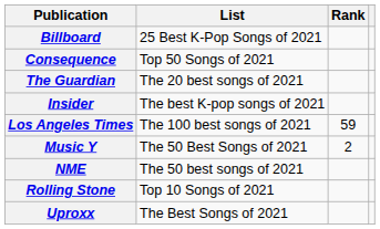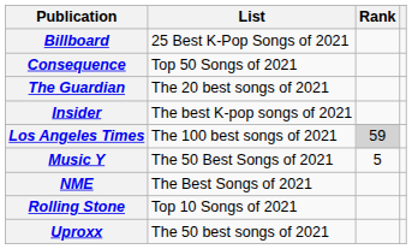 <table class="wikitable plainrowheaders sortable">
 <tr>
 <th scope="col">Publication</th>
 <th scope="col">List</th>
 <th scope="col">Rank</th>
 <th scope="col" class="unsortable"></th>
 </tr>
 <tr>
 <th scope="row"><em><a href='#'>Billboard</a></em></th>
 <td>25 Best K-Pop Songs of 2021</td>
 <td></td>
 <td style="text-align:center;"></td>
 </tr>
 <tr>
 <th scope="row"><em><a href='#'>Consequence</a></em></th>
 <td>Top 50 Songs of 2021</td>
 <td></td>
 <td style="text-align:center;"></td>
 </tr>
 <tr>
 <th scope="row"><em><a href='#'>The Guardian</a></em></th>
 <td>The 20 best songs of 2021</td>
 <td></td>
 <td style="text-align:center;"></td>
 </tr>
 <tr>
 <th scope="row"><em><a href='#'>Insider</a></em></th>
 <td>The best K-pop songs of 2021</td>
 <td></td>
 <td style="text-align:center;"></td>
 </tr>
 <tr>
 <th scope="row"><em><a href='#'>Los Angeles Times</a></em></th>
 <td>The 100 best songs of 2021</td>
-<td align="center">59</td>
+<td align="center" style="background: lightgrey;">59</td>
 <td align="center"></td>
 </tr>
 <tr>
 <th scope="row"><em><a href='#'>Music Y</a></em></th>
 <td>The 50 Best Songs of 2021</td>
-<td style="text-align:center">2</td>
+<td style="text-align:center">5</td>
 <td style="text-align:center"></td>
 </tr>
 <tr>
 <th scope="row"><em><a href='#'>NME</a></em></th>
-<td>The 50 best songs of 2021</td>
+<td>The Best Songs of 2021</td>
 <td></td>
 <td style="text-align:center;"></td>
 </tr>
 <tr>
 <th scope="row"><em><a href='#'>Rolling Stone</a></em></th>
 <td>Top 10 Songs of 2021</td>
 <td></td>
 <td style="text-align:center;"></td>
 </tr>
 <tr>
 <th scope="row"><em><a href='#'>Uproxx</a></em></th>
-<td>The Best Songs of 2021</td>
+<td>The 50 best songs of 2021</td>
 <td></td>
 <td style="text-align:center;"></td>
 </tr>
 </table>
